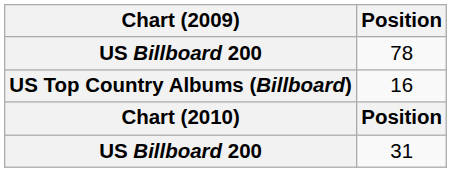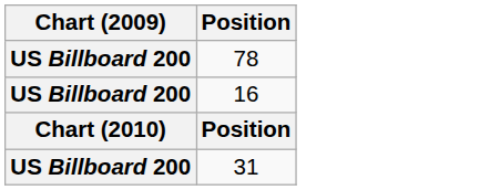 <table class="wikitable plainrowheaders" style="text-align:center">
 <tr>
 <th scope="col">Chart (2009)</th>
 <th scope="col">Position</th>
 </tr>
 <tr>
 <th scope="row">US <em>Billboard</em> 200</th>
 <td>78</td>
 </tr>
 <tr>
-<th scope="row">US Top Country Albums (<em>Billboard</em>)</th>
+<th scope="row">US <em>Billboard</em> 200</th>
 <td>16</td>
 </tr>
 <tr>
 <th scope="col">Chart (2010)</th>
 <th scope="col">Position</th>
 </tr>
 <tr>
 <th scope="row">US <em>Billboard</em> 200</th>
 <td>31</td>
 </tr>
 </table>
